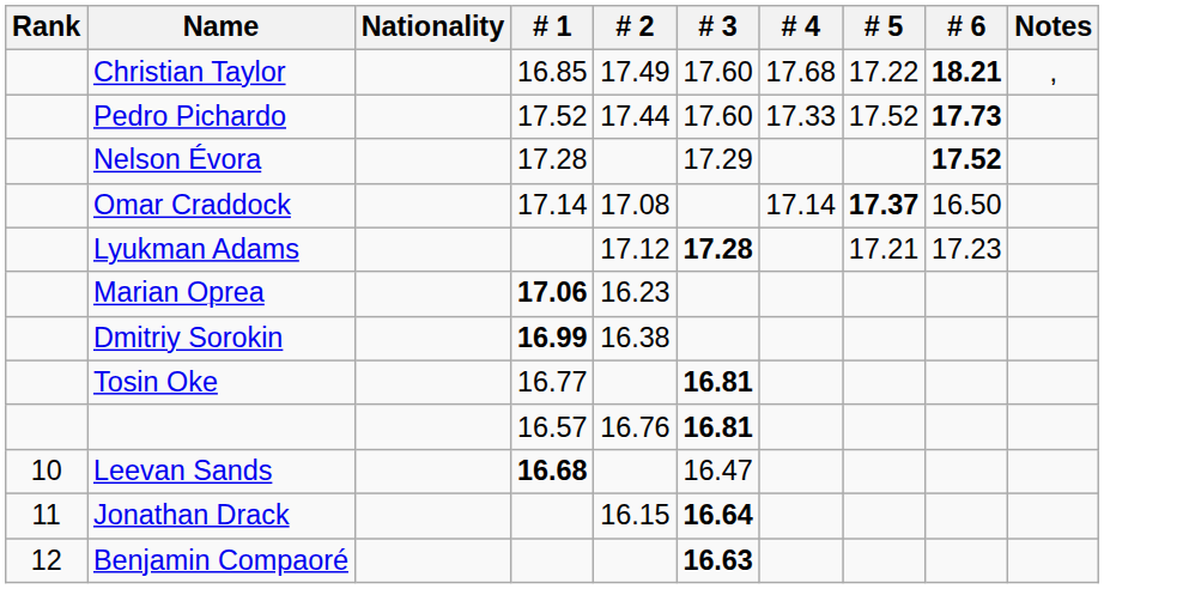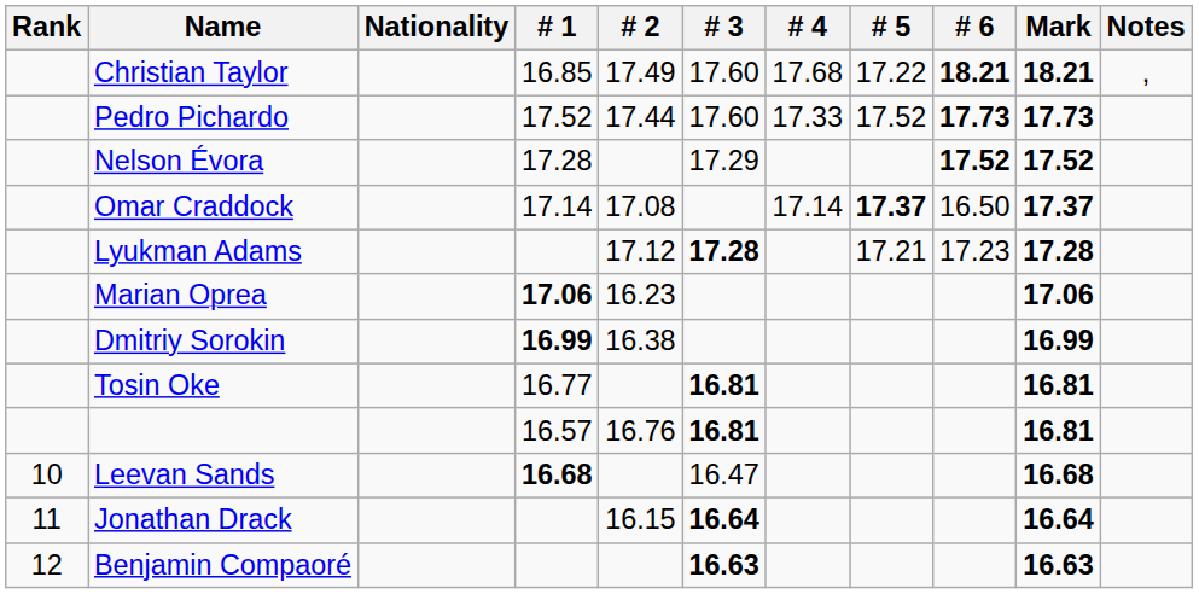 <table class="wikitable sortable" style="text-align:center">
 <tr>
 <th>Rank</th>
 <th>Name</th>
 <th>Nationality</th>
 <th># 1</th>
 <th># 2</th>
 <th># 3</th>
 <th># 4</th>
 <th># 5</th>
 <th># 6</th>
+<th>Mark</th>
 <th>Notes</th>
 </tr>
 <tr>
 <td></td>
 <td align=left><a href='#'>Christian Taylor</a></td>
 <td align=left></td>
 <td>16.85</td>
 <td>17.49</td>
 <td>17.60</td>
 <td>17.68</td>
 <td>17.22</td>
+<td><strong>18.21</strong></td>
 <td><strong>18.21</strong></td>
 <td>, </td>
 </tr>
 <tr>
 <td></td>
 <td align=left><a href='#'>Pedro Pichardo</a></td>
 <td align="left"></td>
 <td>17.52</td>
 <td>17.44</td>
 <td>17.60</td>
 <td>17.33</td>
 <td>17.52</td>
 <td><strong>17.73</strong></td>
+<td><strong>17.73</strong></td>
 <td></td>
 </tr>
 <tr>
 <td></td>
 <td align=left><a href='#'>Nelson Évora</a></td>
 <td align=left></td>
 <td>17.28</td>
 <td></td>
 <td>17.29</td>
 <td></td>
 <td></td>
+<td><strong>17.52</strong></td>
 <td><strong>17.52</strong></td>
 <td></td>
 </tr>
 <tr>
 <td></td>
 <td align=left><a href='#'>Omar Craddock</a></td>
 <td align=left></td>
 <td>17.14</td>
 <td>17.08</td>
 <td></td>
 <td>17.14</td>
 <td><strong>17.37</strong></td>
 <td>16.50</td>
+<td><strong>17.37</strong></td>
 <td></td>
 </tr>
 <tr>
 <td></td>
 <td align=left><a href='#'>Lyukman Adams</a></td>
 <td align=left></td>
 <td></td>
 <td>17.12</td>
 <td><strong>17.28</strong></td>
 <td></td>
 <td>17.21</td>
 <td>17.23</td>
+<td><strong>17.28</strong></td>
 <td></td>
 </tr>
 <tr>
 <td></td>
 <td align=left><a href='#'>Marian Oprea</a></td>
 <td align=left></td>
 <td><strong>17.06</strong></td>
 <td>16.23</td>
 <td></td>
 <td></td>
 <td></td>
 <td></td>
+<td><strong>17.06</strong></td>
 <td></td>
 </tr>
 <tr>
 <td></td>
 <td align=left><a href='#'>Dmitriy Sorokin</a></td>
 <td align=left></td>
 <td><strong>16.99</strong></td>
 <td>16.38</td>
 <td></td>
 <td></td>
 <td></td>
 <td></td>
+<td><strong>16.99</strong></td>
 <td></td>
 </tr>
 <tr>
 <td></td>
 <td align=left><a href='#'>Tosin Oke</a></td>
 <td align=left></td>
 <td>16.77</td>
 <td></td>
 <td><strong>16.81</strong></td>
 <td></td>
 <td></td>
 <td></td>
+<td><strong>16.81</strong></td>
 <td></td>
 </tr>
 <tr>
 <td></td>
 <td align=left></td>
 <td align=left></td>
 <td>16.57</td>
 <td>16.76</td>
 <td><strong>16.81</strong></td>
 <td></td>
 <td></td>
 <td></td>
+<td><strong>16.81</strong></td>
 <td></td>
 </tr>
 <tr>
 <td>10</td>
 <td align=left><a href='#'>Leevan Sands</a></td>
 <td align=left></td>
 <td><strong>16.68</strong></td>
 <td></td>
 <td>16.47</td>
 <td></td>
 <td></td>
 <td></td>
+<td><strong>16.68</strong></td>
 <td></td>
 </tr>
 <tr>
 <td>11</td>
 <td align=left><a href='#'>Jonathan Drack</a></td>
 <td align=left></td>
 <td></td>
 <td>16.15</td>
 <td><strong>16.64</strong></td>
 <td></td>
 <td></td>
 <td></td>
+<td><strong>16.64</strong></td>
 <td></td>
 </tr>
 <tr>
 <td>12</td>
 <td align=left><a href='#'>Benjamin Compaoré</a></td>
 <td align=left></td>
 <td></td>
 <td></td>
 <td><strong>16.63</strong></td>
 <td></td>
 <td></td>
 <td></td>
+<td><strong>16.63</strong></td>
 <td></td>
 </tr>
 </table>
